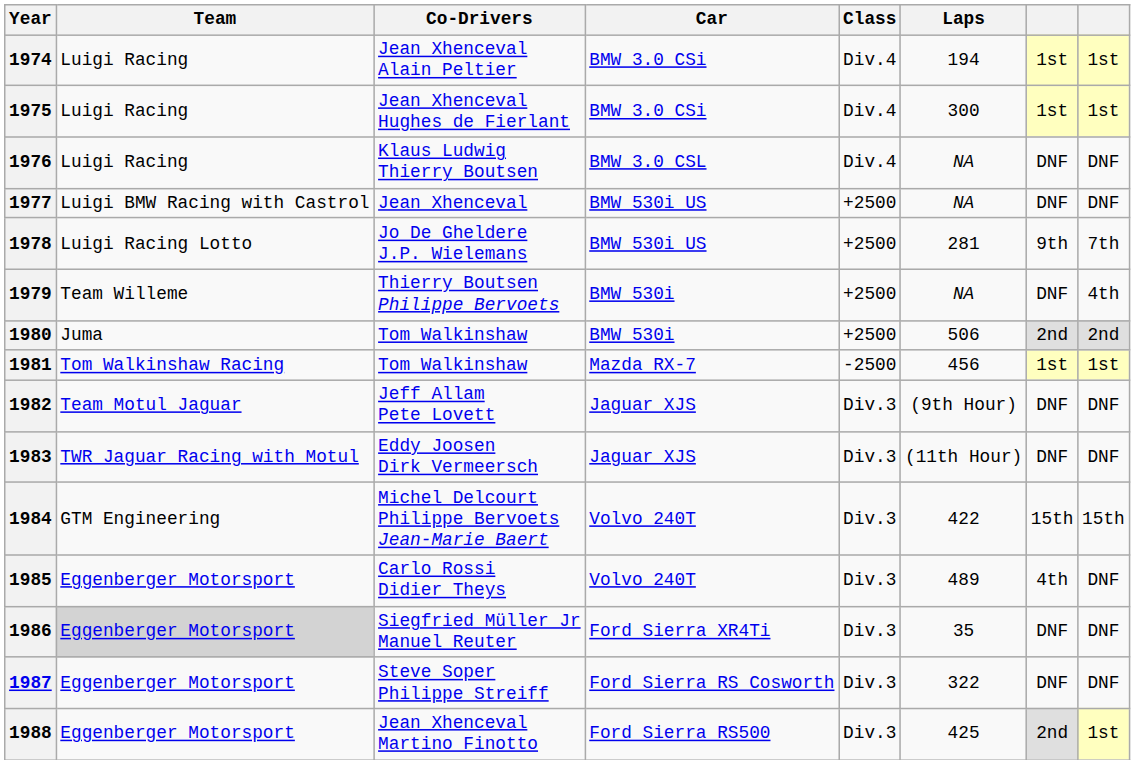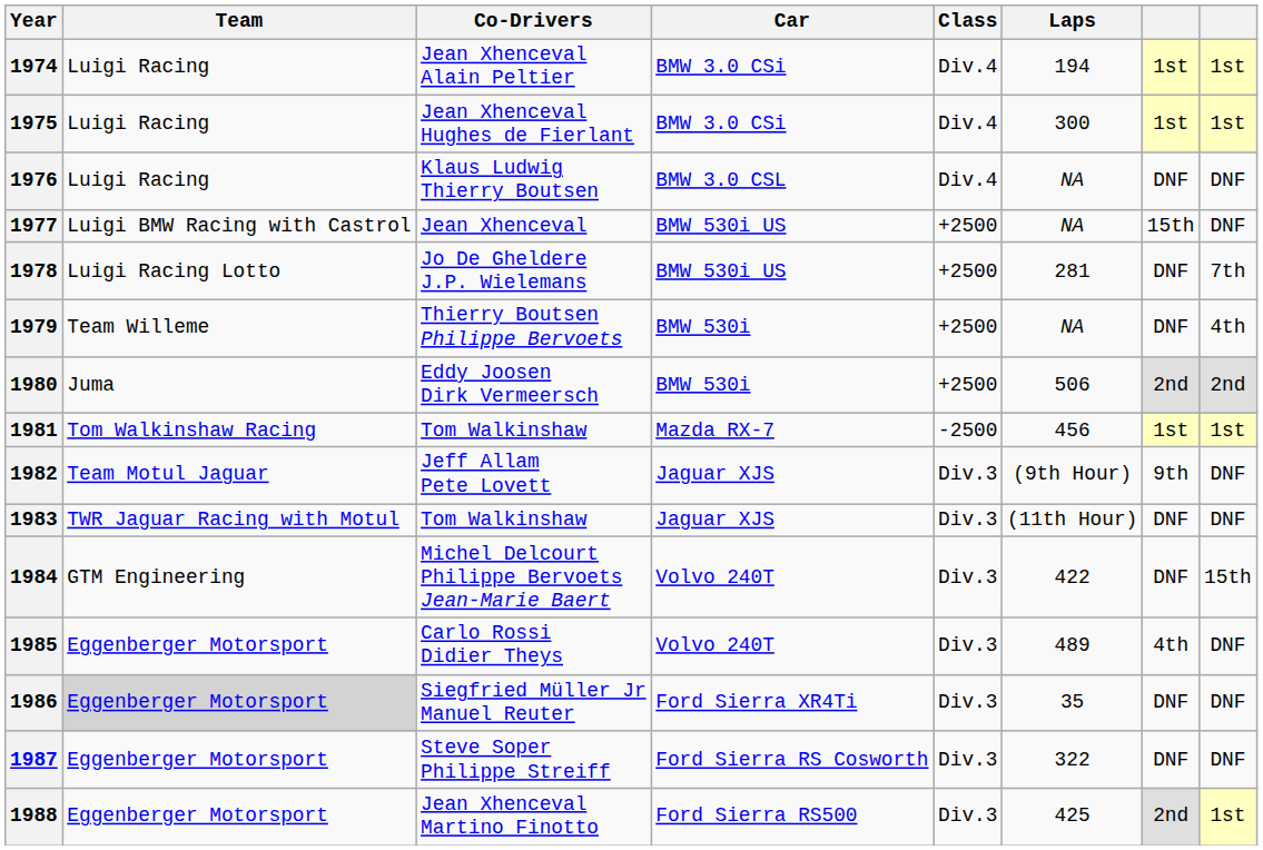 <table class="wikitable" style="text-align:center; font-size:90%">
 <tr>
 <th>Year</th>
 <th>Team</th>
 <th>Co-Drivers</th>
 <th>Car</th>
 <th>Class</th>
 <th>Laps</th>
 <th></th>
 <th></th>
 </tr>
 <tr align="centre">
 <th>1974</th>
 <td align="left"> Luigi Racing</td>
 <td align="left"> <a href='#'>Jean Xhenceval</a><br> <a href='#'>Alain Peltier</a></td>
 <td align="left"><a href='#'>BMW 3.0 CSi</a></td>
 <td>Div.4</td>
 <td>194</td>
 <td style="background:#ffffbf;">1st</td>
 <td style="background:#ffffbf;">1st</td>
 </tr>
 <tr align="centre">
 <th>1975</th>
 <td align="left"> Luigi Racing</td>
 <td align="left"> <a href='#'>Jean Xhenceval</a><br> <a href='#'>Hughes de Fierlant</a></td>
 <td align="left"><a href='#'>BMW 3.0 CSi</a></td>
 <td>Div.4</td>
 <td>300</td>
 <td style="background:#ffffbf;">1st</td>
 <td style="background:#ffffbf;">1st</td>
 </tr>
 <tr align="centre">
 <th>1976</th>
 <td align="left"> Luigi Racing</td>
 <td align="left"> <a href='#'>Klaus Ludwig</a><br> <a href='#'>Thierry Boutsen</a></td>
 <td align="left"><a href='#'>BMW 3.0 CSL</a></td>
 <td>Div.4</td>
 <td><em>NA</em></td>
 <td>DNF</td>
 <td>DNF</td>
 </tr>
 <tr align="centre">
 <th>1977</th>
 <td align="left"> Luigi BMW Racing with Castrol</td>
 <td align="left"> <a href='#'>Jean Xhenceval</a></td>
 <td align="left"><a href='#'>BMW 530i US</a></td>
 <td>+2500</td>
 <td><em>NA</em></td>
-<td>DNF</td>
+<td>15th</td>
 <td>DNF</td>
 </tr>
 <tr align="centre">
 <th>1978</th>
 <td align="left"> Luigi Racing Lotto</td>
 <td align="left"> <a href='#'>Jo De Gheldere</a><br> <a href='#'>J.P. Wielemans</a></td>
 <td align="left"><a href='#'>BMW 530i US</a></td>
 <td>+2500</td>
 <td>281</td>
-<td>9th</td>
+<td>DNF</td>
 <td>7th</td>
 </tr>
 <tr align="centre">
 <th>1979</th>
 <td align="left"> Team Willeme</td>
 <td align="left"> <a href='#'>Thierry Boutsen</a><br> <em><a href='#'>Philippe Bervoets</a></em></td>
 <td align="left"><a href='#'>BMW 530i</a></td>
 <td>+2500</td>
 <td><em>NA</em></td>
 <td>DNF</td>
 <td>4th</td>
 </tr>
 <tr align="centre">
 <th>1980</th>
 <td align="left"> Juma</td>
-<td align="left"> <a href='#'>Tom Walkinshaw</a></td>
+<td align="left"> <a href='#'>Eddy Joosen</a><br> <a href='#'>Dirk Vermeersch</a></td>
 <td align="left"><a href='#'>BMW 530i</a></td>
 <td>+2500</td>
 <td>506</td>
 <td style="background:#dfdfdf;">2nd</td>
 <td style="background:#dfdfdf;">2nd</td>
 </tr>
 <tr align="centre">
 <th>1981</th>
 <td align="left"> <a href='#'>Tom Walkinshaw Racing</a></td>
 <td align="left"> <a href='#'>Tom Walkinshaw</a></td>
 <td align="left"><a href='#'>Mazda RX-7</a></td>
 <td>-2500</td>
 <td>456</td>
 <td style="background:#ffffbf;">1st</td>
 <td style="background:#ffffbf;">1st</td>
 </tr>
 <tr align="centre">
 <th>1982</th>
 <td align="left"> <a href='#'>Team Motul Jaguar</a></td>
 <td align="left"> <a href='#'>Jeff Allam</a><br> <a href='#'>Pete Lovett</a></td>
 <td align="left"><a href='#'>Jaguar XJS</a></td>
 <td>Div.3</td>
 <td>(9th Hour)</td>
-<td>DNF</td>
+<td>9th</td>
 <td>DNF</td>
 </tr>
 <tr align="centre">
 <th>1983</th>
 <td align="left"> <a href='#'>TWR Jaguar Racing with Motul</a></td>
-<td align="left"> <a href='#'>Eddy Joosen</a><br> <a href='#'>Dirk Vermeersch</a></td>
+<td align="left"> <a href='#'>Tom Walkinshaw</a></td>
 <td align="left"><a href='#'>Jaguar XJS</a></td>
 <td>Div.3</td>
 <td>(11th Hour)</td>
 <td>DNF</td>
 <td>DNF</td>
 </tr>
 <tr align="centre">
 <th>1984</th>
 <td align="left"> GTM Engineering</td>
 <td align="left"> <a href='#'>Michel Delcourt</a><br> <a href='#'>Philippe Bervoets</a><br> <em><a href='#'>Jean-Marie Baert</a></em></td>
 <td align="left"><a href='#'>Volvo 240T</a></td>
 <td>Div.3</td>
 <td>422</td>
-<td>15th</td>
+<td>DNF</td>
 <td>15th</td>
 </tr>
 <tr align="centre">
 <th>1985</th>
 <td align="left"> <a href='#'>Eggenberger Motorsport</a></td>
 <td align="left"> <a href='#'>Carlo Rossi</a><br> <a href='#'>Didier Theys</a></td>
 <td align="left"><a href='#'>Volvo 240T</a></td>
 <td>Div.3</td>
 <td>489</td>
 <td>4th</td>
 <td>DNF</td>
 </tr>
 <tr align="centre">
 <th>1986</th>
 <td align="left" style="background: lightgrey;"> <a href='#'>Eggenberger Motorsport</a></td>
 <td align="left"> <a href='#'>Siegfried Müller Jr</a><br> <a href='#'>Manuel Reuter</a></td>
 <td align="left"><a href='#'>Ford Sierra XR4Ti</a></td>
 <td>Div.3</td>
 <td>35</td>
 <td>DNF</td>
 <td>DNF</td>
 </tr>
 <tr align="centre">
 <th><a href='#'>1987</a></th>
 <td align="left"> <a href='#'>Eggenberger Motorsport</a></td>
 <td align="left"> <a href='#'>Steve Soper</a><br> <a href='#'>Philippe Streiff</a></td>
 <td align="left"><a href='#'>Ford Sierra RS Cosworth</a></td>
 <td>Div.3</td>
 <td>322</td>
 <td>DNF</td>
 <td>DNF</td>
 </tr>
 <tr align="centre">
 <th>1988</th>
 <td align="left"> <a href='#'>Eggenberger Motorsport</a></td>
 <td align="left"> <a href='#'>Jean Xhenceval</a><br> <a href='#'>Martino Finotto</a></td>
 <td align="left"><a href='#'>Ford Sierra RS500</a></td>
 <td>Div.3</td>
 <td>425</td>
 <td style="background:#dfdfdf;">2nd</td>
 <td style="background:#ffffbf;">1st</td>
 </tr>
 </table>
